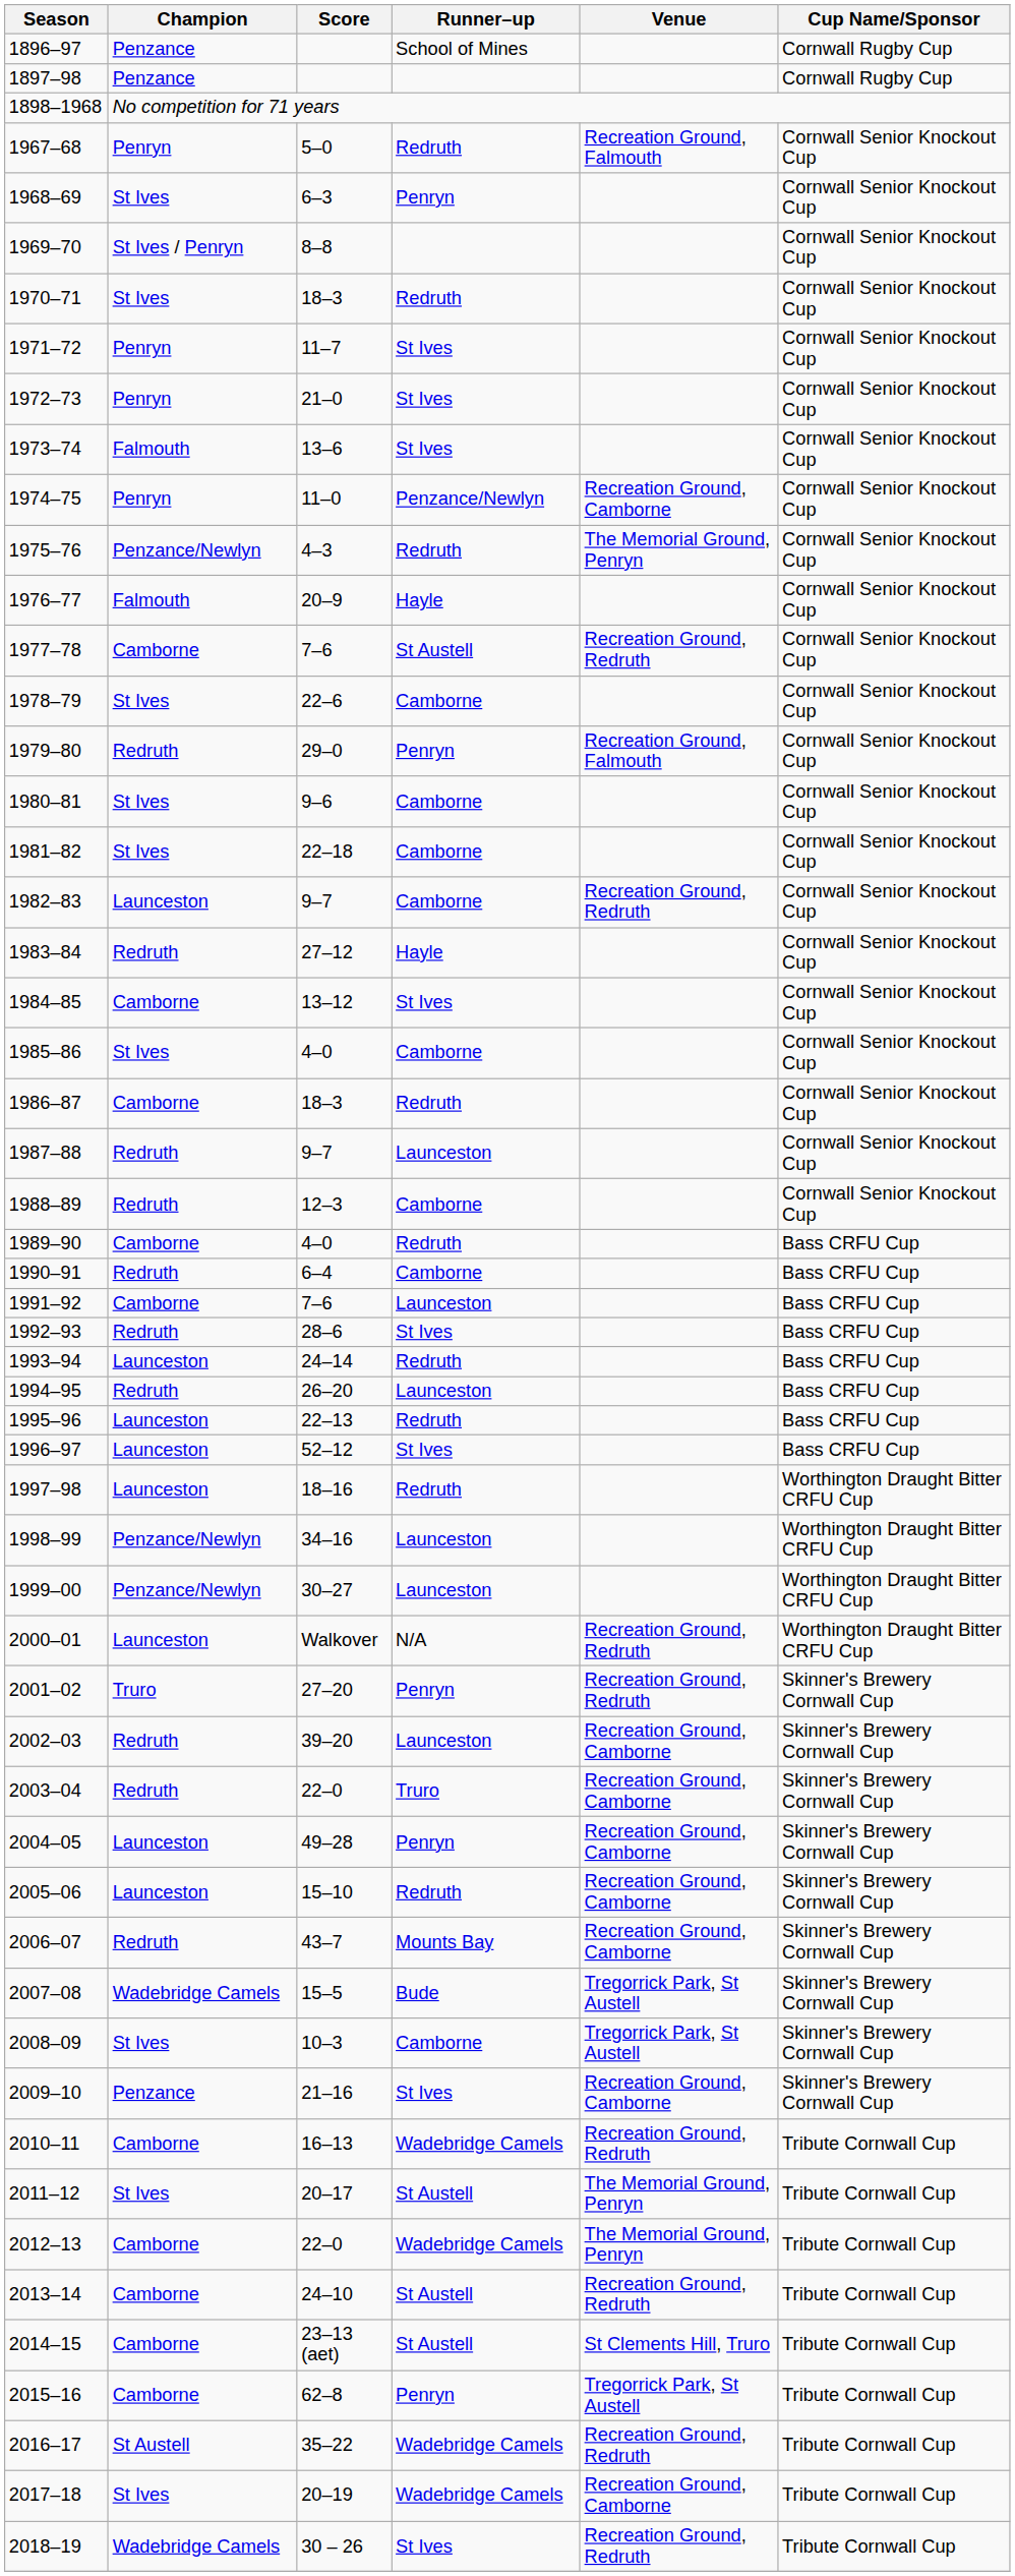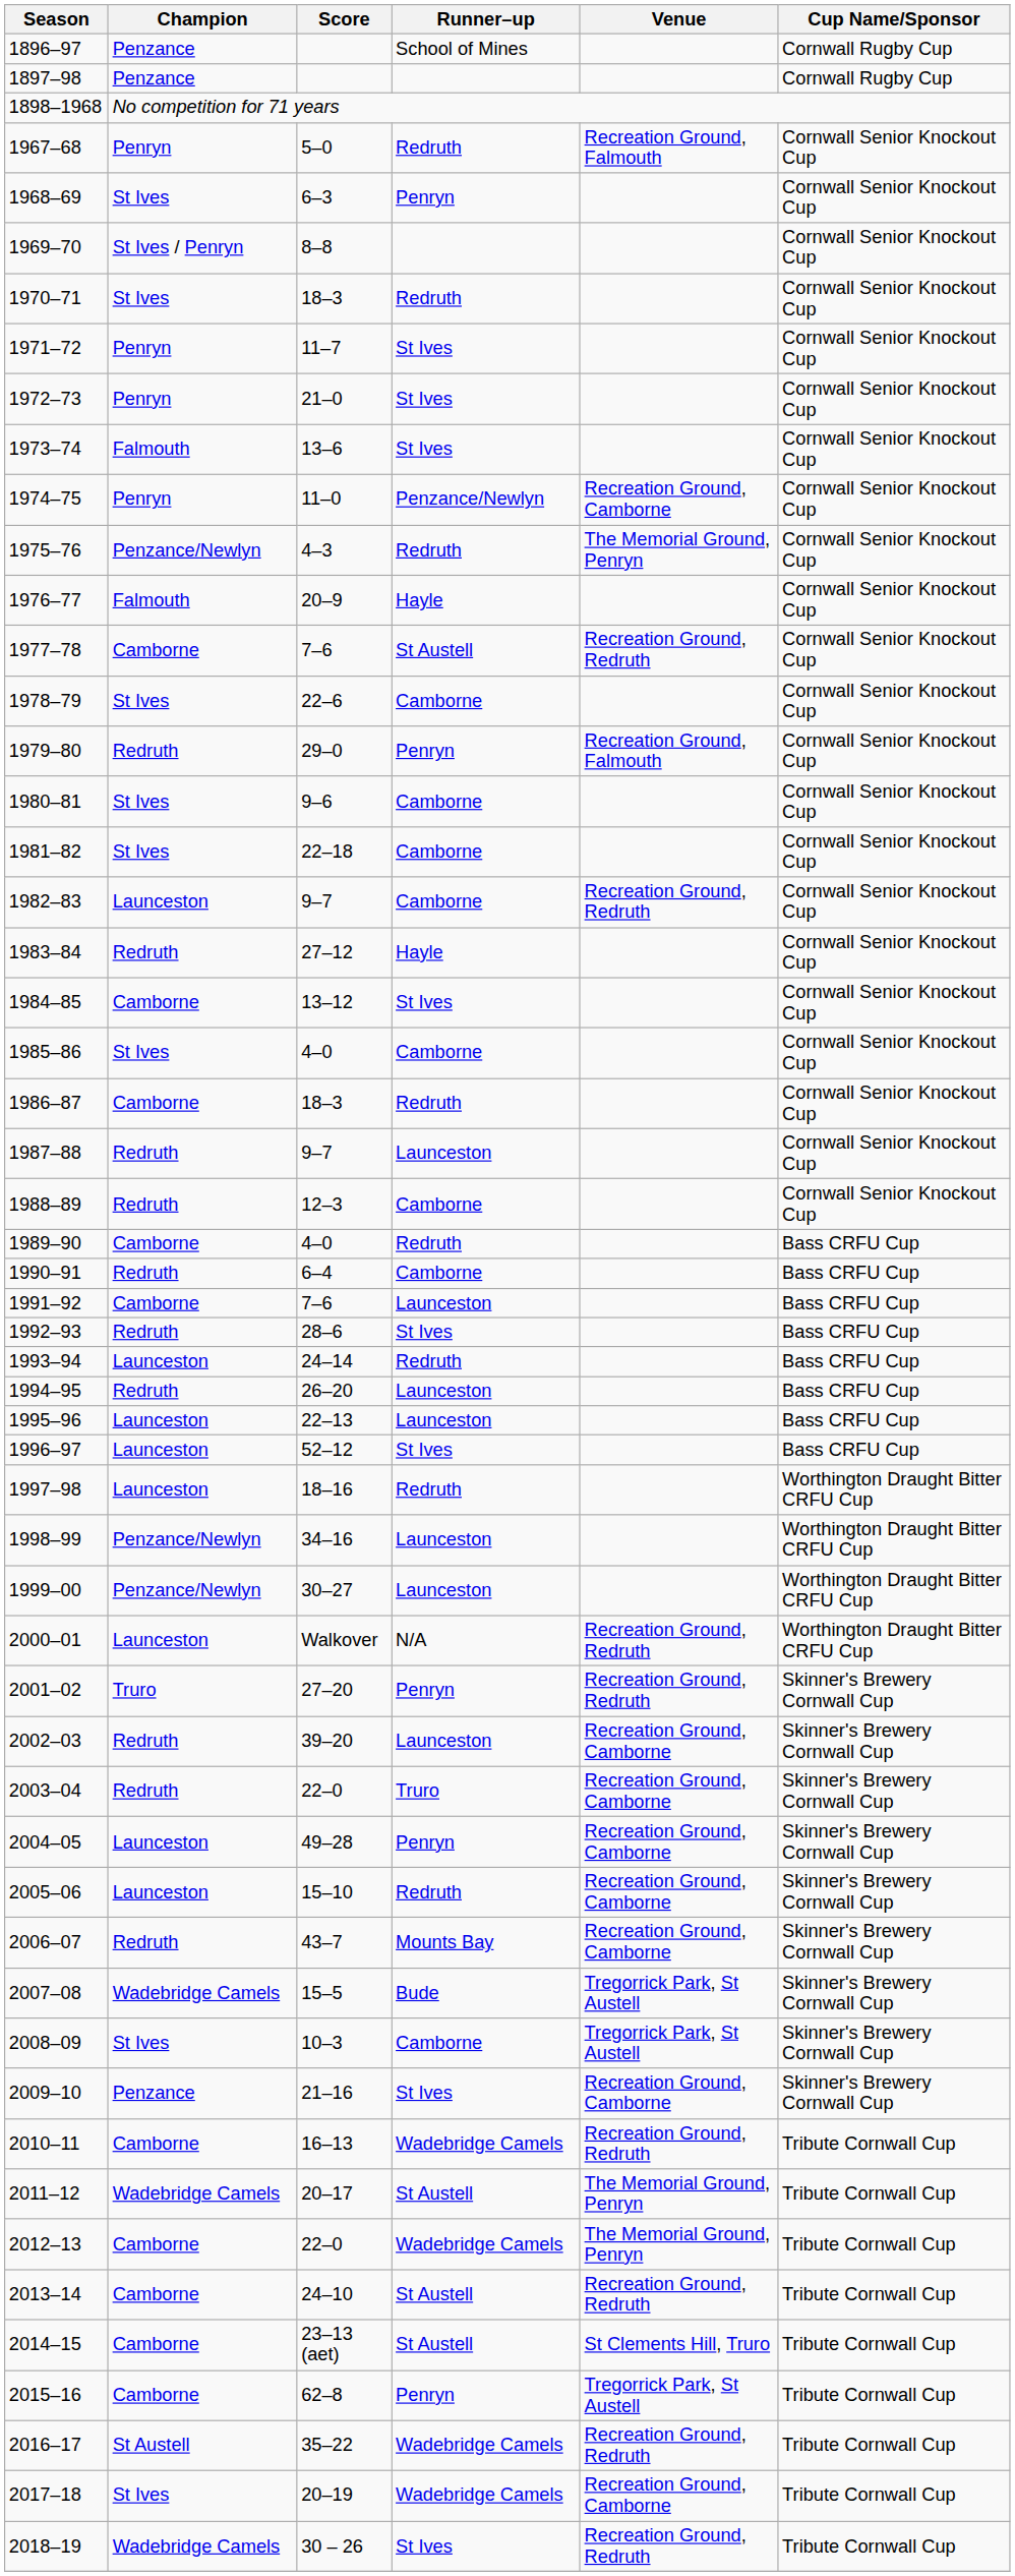 <table class="wikitable" style="text-align: left;">
 <tr>
 <th style="width:100px;">Season</th>
 <th style="width:175px;">Champion</th>
 <th style="width:80px;">Score</th>
 <th style="width:175px;">Runner–up</th>
 <th style="width:225px;">Venue</th>
 <th style="width:250px;">Cup Name/Sponsor</th>
 </tr>
 <tr align=left>
 <td>1896–97</td>
 <td><a href='#'>Penzance</a></td>
 <td></td>
 <td>School of Mines</td>
 <td></td>
 <td>Cornwall Rugby Cup</td>
 </tr>
 <tr>
 <td>1897–98</td>
 <td><a href='#'>Penzance</a></td>
 <td></td>
 <td></td>
 <td></td>
 <td>Cornwall Rugby Cup</td>
 </tr>
 <tr>
 <td>1898–1968</td>
 <td colspan="5"><em>No competition for 71 years</em></td>
 </tr>
 <tr>
 <td>1967–68</td>
 <td><a href='#'>Penryn</a></td>
 <td>5–0</td>
 <td><a href='#'>Redruth</a></td>
 <td><a href='#'>Recreation Ground</a>, <a href='#'>Falmouth</a></td>
 <td>Cornwall Senior Knockout Cup</td>
 </tr>
 <tr>
 <td>1968–69</td>
 <td><a href='#'>St Ives</a></td>
 <td>6–3</td>
 <td><a href='#'>Penryn</a></td>
 <td></td>
 <td>Cornwall Senior Knockout Cup</td>
 </tr>
 <tr>
 <td>1969–70</td>
 <td><a href='#'>St Ives</a> / <a href='#'>Penryn</a></td>
 <td>8–8</td>
 <td></td>
 <td></td>
 <td>Cornwall Senior Knockout Cup</td>
 </tr>
 <tr>
 <td>1970–71</td>
 <td><a href='#'>St Ives</a></td>
 <td>18–3</td>
 <td><a href='#'>Redruth</a></td>
 <td></td>
 <td>Cornwall Senior Knockout Cup</td>
 </tr>
 <tr>
 <td>1971–72</td>
 <td><a href='#'>Penryn</a></td>
 <td>11–7</td>
 <td><a href='#'>St Ives</a></td>
 <td></td>
 <td>Cornwall Senior Knockout Cup</td>
 </tr>
 <tr>
 <td>1972–73</td>
 <td><a href='#'>Penryn</a></td>
 <td>21–0</td>
 <td><a href='#'>St Ives</a></td>
 <td></td>
 <td>Cornwall Senior Knockout Cup</td>
 </tr>
 <tr>
 <td>1973–74</td>
 <td><a href='#'>Falmouth</a></td>
 <td>13–6</td>
 <td><a href='#'>St Ives</a></td>
 <td></td>
 <td>Cornwall Senior Knockout Cup</td>
 </tr>
 <tr>
 <td>1974–75</td>
 <td><a href='#'>Penryn</a></td>
 <td>11–0</td>
 <td><a href='#'>Penzance/Newlyn</a></td>
 <td><a href='#'>Recreation Ground</a>, <a href='#'>Camborne</a></td>
 <td>Cornwall Senior Knockout Cup</td>
 </tr>
 <tr>
 <td>1975–76</td>
 <td><a href='#'>Penzance/Newlyn</a></td>
 <td>4–3</td>
 <td><a href='#'>Redruth</a></td>
 <td><a href='#'>The Memorial Ground</a>, <a href='#'>Penryn</a></td>
 <td>Cornwall Senior Knockout Cup</td>
 </tr>
 <tr>
 <td>1976–77</td>
 <td><a href='#'>Falmouth</a></td>
 <td>20–9</td>
 <td><a href='#'>Hayle</a></td>
 <td></td>
 <td>Cornwall Senior Knockout Cup</td>
 </tr>
 <tr>
 <td>1977–78</td>
 <td><a href='#'>Camborne</a></td>
 <td>7–6</td>
 <td><a href='#'>St Austell</a></td>
 <td><a href='#'>Recreation Ground</a>, <a href='#'>Redruth</a></td>
 <td>Cornwall Senior Knockout Cup</td>
 </tr>
 <tr>
 <td>1978–79</td>
 <td><a href='#'>St Ives</a></td>
 <td>22–6</td>
 <td><a href='#'>Camborne</a></td>
 <td></td>
 <td>Cornwall Senior Knockout Cup</td>
 </tr>
 <tr>
 <td>1979–80</td>
 <td><a href='#'>Redruth</a></td>
 <td>29–0</td>
 <td><a href='#'>Penryn</a></td>
 <td><a href='#'>Recreation Ground</a>, <a href='#'>Falmouth</a></td>
 <td>Cornwall Senior Knockout Cup</td>
 </tr>
 <tr>
 <td>1980–81</td>
 <td><a href='#'>St Ives</a></td>
 <td>9–6</td>
 <td><a href='#'>Camborne</a></td>
 <td></td>
 <td>Cornwall Senior Knockout Cup</td>
 </tr>
 <tr>
 <td>1981–82</td>
 <td><a href='#'>St Ives</a></td>
 <td>22–18</td>
 <td><a href='#'>Camborne</a></td>
 <td></td>
 <td>Cornwall Senior Knockout Cup</td>
 </tr>
 <tr>
 <td>1982–83</td>
 <td><a href='#'>Launceston</a></td>
 <td>9–7</td>
 <td><a href='#'>Camborne</a></td>
 <td><a href='#'>Recreation Ground</a>, <a href='#'>Redruth</a></td>
 <td>Cornwall Senior Knockout Cup</td>
 </tr>
 <tr>
 <td>1983–84</td>
 <td><a href='#'>Redruth</a></td>
 <td>27–12</td>
 <td><a href='#'>Hayle</a></td>
 <td></td>
 <td>Cornwall Senior Knockout Cup</td>
 </tr>
 <tr>
 <td>1984–85</td>
 <td><a href='#'>Camborne</a></td>
 <td>13–12</td>
 <td><a href='#'>St Ives</a></td>
 <td></td>
 <td>Cornwall Senior Knockout Cup</td>
 </tr>
 <tr>
 <td>1985–86</td>
 <td><a href='#'>St Ives</a></td>
 <td>4–0</td>
 <td><a href='#'>Camborne</a></td>
 <td></td>
 <td>Cornwall Senior Knockout Cup</td>
 </tr>
 <tr>
 <td>1986–87</td>
 <td><a href='#'>Camborne</a></td>
 <td>18–3</td>
 <td><a href='#'>Redruth</a></td>
 <td></td>
 <td>Cornwall Senior Knockout Cup</td>
 </tr>
 <tr>
 <td>1987–88</td>
 <td><a href='#'>Redruth</a></td>
 <td>9–7</td>
 <td><a href='#'>Launceston</a></td>
 <td></td>
 <td>Cornwall Senior Knockout Cup</td>
 </tr>
 <tr>
 <td>1988–89</td>
 <td><a href='#'>Redruth</a></td>
 <td>12–3</td>
 <td><a href='#'>Camborne</a></td>
 <td></td>
 <td>Cornwall Senior Knockout Cup</td>
 </tr>
 <tr>
 <td>1989–90</td>
 <td><a href='#'>Camborne</a></td>
 <td>4–0</td>
 <td><a href='#'>Redruth</a></td>
 <td></td>
 <td>Bass CRFU Cup</td>
 </tr>
 <tr>
 <td>1990–91</td>
 <td><a href='#'>Redruth</a></td>
 <td>6–4</td>
 <td><a href='#'>Camborne</a></td>
 <td></td>
 <td>Bass CRFU Cup</td>
 </tr>
 <tr>
 <td>1991–92</td>
 <td><a href='#'>Camborne</a></td>
 <td>7–6</td>
 <td><a href='#'>Launceston</a></td>
 <td></td>
 <td>Bass CRFU Cup</td>
 </tr>
 <tr>
 <td>1992–93</td>
 <td><a href='#'>Redruth</a></td>
 <td>28–6</td>
 <td><a href='#'>St Ives</a></td>
 <td></td>
 <td>Bass CRFU Cup</td>
 </tr>
 <tr>
 <td>1993–94</td>
 <td><a href='#'>Launceston</a></td>
 <td>24–14</td>
 <td><a href='#'>Redruth</a></td>
 <td></td>
 <td>Bass CRFU Cup</td>
 </tr>
 <tr>
 <td>1994–95</td>
 <td><a href='#'>Redruth</a></td>
 <td>26–20</td>
 <td><a href='#'>Launceston</a></td>
 <td></td>
 <td>Bass CRFU Cup</td>
 </tr>
 <tr>
 <td>1995–96</td>
 <td><a href='#'>Launceston</a></td>
 <td>22–13</td>
-<td><a href='#'>Redruth</a></td>
+<td><a href='#'>Launceston</a></td>
 <td></td>
 <td>Bass CRFU Cup</td>
 </tr>
 <tr>
 <td>1996–97</td>
 <td><a href='#'>Launceston</a></td>
 <td>52–12</td>
 <td><a href='#'>St Ives</a></td>
 <td></td>
 <td>Bass CRFU Cup</td>
 </tr>
 <tr>
 <td>1997–98</td>
 <td><a href='#'>Launceston</a></td>
 <td>18–16</td>
 <td><a href='#'>Redruth</a></td>
 <td></td>
 <td>Worthington Draught Bitter CRFU Cup</td>
 </tr>
 <tr>
 <td>1998–99</td>
 <td><a href='#'>Penzance/Newlyn</a></td>
 <td>34–16</td>
 <td><a href='#'>Launceston</a></td>
 <td></td>
 <td>Worthington Draught Bitter CRFU Cup</td>
 </tr>
 <tr>
 <td>1999–00</td>
 <td><a href='#'>Penzance/Newlyn</a></td>
 <td>30–27</td>
 <td><a href='#'>Launceston</a></td>
 <td></td>
 <td>Worthington Draught Bitter CRFU Cup</td>
 </tr>
 <tr>
 <td>2000–01</td>
 <td><a href='#'>Launceston</a></td>
 <td>Walkover</td>
 <td>N/A</td>
 <td><a href='#'>Recreation Ground</a>, <a href='#'>Redruth</a></td>
 <td>Worthington Draught Bitter CRFU Cup</td>
 </tr>
 <tr>
 <td>2001–02</td>
 <td><a href='#'>Truro</a></td>
 <td>27–20</td>
 <td><a href='#'>Penryn</a></td>
 <td><a href='#'>Recreation Ground</a>, <a href='#'>Redruth</a></td>
 <td>Skinner's Brewery Cornwall Cup</td>
 </tr>
 <tr>
 <td>2002–03</td>
 <td><a href='#'>Redruth</a></td>
 <td>39–20</td>
 <td><a href='#'>Launceston</a></td>
 <td><a href='#'>Recreation Ground</a>, <a href='#'>Camborne</a></td>
 <td>Skinner's Brewery Cornwall Cup</td>
 </tr>
 <tr>
 <td>2003–04</td>
 <td><a href='#'>Redruth</a></td>
 <td>22–0</td>
 <td><a href='#'>Truro</a></td>
 <td><a href='#'>Recreation Ground</a>, <a href='#'>Camborne</a></td>
 <td>Skinner's Brewery Cornwall Cup</td>
 </tr>
 <tr>
 <td>2004–05</td>
 <td><a href='#'>Launceston</a></td>
 <td>49–28</td>
 <td><a href='#'>Penryn</a></td>
 <td><a href='#'>Recreation Ground</a>, <a href='#'>Camborne</a></td>
 <td>Skinner's Brewery Cornwall Cup</td>
 </tr>
 <tr>
 <td>2005–06</td>
 <td><a href='#'>Launceston</a></td>
 <td>15–10</td>
 <td><a href='#'>Redruth</a></td>
 <td><a href='#'>Recreation Ground</a>, <a href='#'>Camborne</a></td>
 <td>Skinner's Brewery Cornwall Cup</td>
 </tr>
 <tr>
 <td>2006–07</td>
 <td><a href='#'>Redruth</a></td>
 <td>43–7</td>
 <td><a href='#'>Mounts Bay</a></td>
 <td><a href='#'>Recreation Ground</a>, <a href='#'>Camborne</a></td>
 <td>Skinner's Brewery Cornwall Cup</td>
 </tr>
 <tr>
 <td>2007–08</td>
 <td><a href='#'>Wadebridge Camels</a></td>
 <td>15–5</td>
 <td><a href='#'>Bude</a></td>
 <td><a href='#'>Tregorrick Park</a>, <a href='#'>St Austell</a></td>
 <td>Skinner's Brewery Cornwall Cup</td>
 </tr>
 <tr>
 <td>2008–09</td>
 <td><a href='#'>St Ives</a></td>
 <td>10–3</td>
 <td><a href='#'>Camborne</a></td>
 <td><a href='#'>Tregorrick Park</a>, <a href='#'>St Austell</a></td>
 <td>Skinner's Brewery Cornwall Cup</td>
 </tr>
 <tr>
 <td>2009–10</td>
 <td><a href='#'>Penzance</a></td>
 <td>21–16</td>
 <td><a href='#'>St Ives</a></td>
 <td><a href='#'>Recreation Ground</a>, <a href='#'>Camborne</a></td>
 <td>Skinner's Brewery Cornwall Cup</td>
 </tr>
 <tr>
 <td>2010–11</td>
 <td><a href='#'>Camborne</a></td>
 <td>16–13</td>
 <td><a href='#'>Wadebridge Camels</a></td>
 <td><a href='#'>Recreation Ground</a>, <a href='#'>Redruth</a></td>
 <td>Tribute Cornwall Cup</td>
 </tr>
 <tr>
 <td>2011–12</td>
-<td><a href='#'>St Ives</a></td>
+<td><a href='#'>Wadebridge Camels</a></td>
 <td>20–17</td>
 <td><a href='#'>St Austell</a></td>
 <td><a href='#'>The Memorial Ground</a>, <a href='#'>Penryn</a></td>
 <td>Tribute Cornwall Cup</td>
 </tr>
 <tr>
 <td>2012–13</td>
 <td><a href='#'>Camborne</a></td>
 <td>22–0</td>
 <td><a href='#'>Wadebridge Camels</a></td>
 <td><a href='#'>The Memorial Ground</a>, <a href='#'>Penryn</a></td>
 <td>Tribute Cornwall Cup</td>
 </tr>
 <tr>
 <td>2013–14</td>
 <td><a href='#'>Camborne</a></td>
 <td>24–10</td>
 <td><a href='#'>St Austell</a></td>
 <td><a href='#'>Recreation Ground</a>, <a href='#'>Redruth</a></td>
 <td>Tribute Cornwall Cup</td>
 </tr>
 <tr>
 <td>2014–15</td>
 <td><a href='#'>Camborne</a></td>
 <td>23–13 (aet)</td>
 <td><a href='#'>St Austell</a></td>
 <td><a href='#'>St Clements Hill</a>, <a href='#'>Truro</a></td>
 <td>Tribute Cornwall Cup</td>
 </tr>
 <tr>
 <td>2015–16</td>
 <td><a href='#'>Camborne</a></td>
 <td>62–8</td>
 <td><a href='#'>Penryn</a></td>
 <td><a href='#'>Tregorrick Park</a>, <a href='#'>St Austell</a></td>
 <td>Tribute Cornwall Cup</td>
 </tr>
 <tr>
 <td>2016–17</td>
 <td><a href='#'>St Austell</a></td>
 <td>35–22</td>
 <td><a href='#'>Wadebridge Camels</a></td>
 <td><a href='#'>Recreation Ground</a>, <a href='#'>Redruth</a></td>
 <td>Tribute Cornwall Cup</td>
 </tr>
 <tr>
 <td>2017–18</td>
 <td><a href='#'>St Ives</a></td>
 <td>20–19</td>
 <td><a href='#'>Wadebridge Camels</a></td>
 <td><a href='#'>Recreation Ground</a>, <a href='#'>Camborne</a></td>
 <td>Tribute Cornwall Cup</td>
 </tr>
 <tr>
 <td>2018–19</td>
 <td><a href='#'>Wadebridge Camels</a></td>
 <td>30 – 26</td>
 <td><a href='#'>St Ives</a></td>
 <td><a href='#'>Recreation Ground</a>, <a href='#'>Redruth</a></td>
 <td>Tribute Cornwall Cup</td>
 </tr>
 <tr>
 </tr>
 </table>
